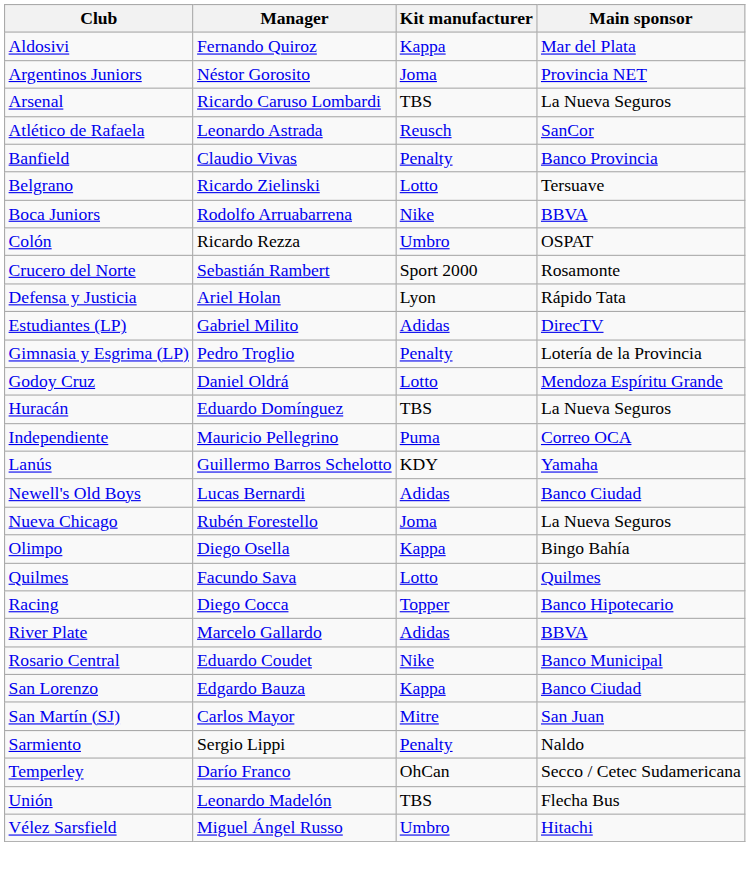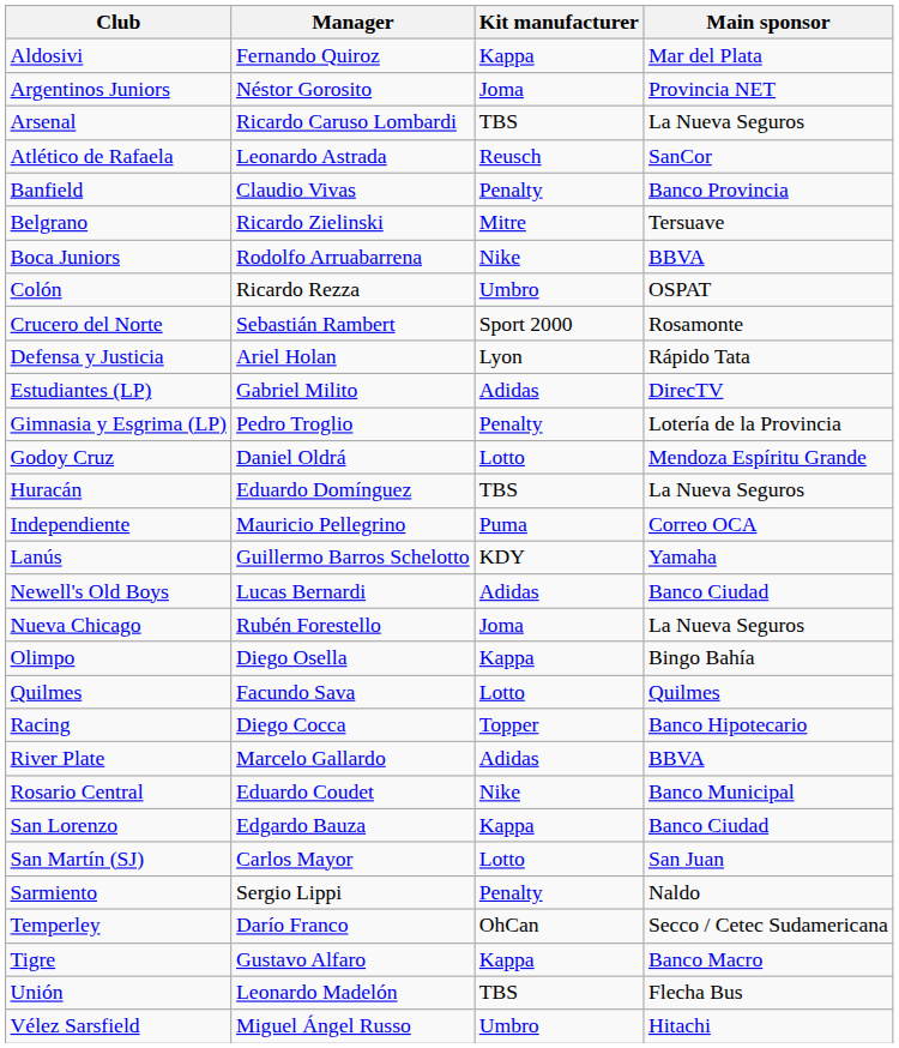 <table class="wikitable sortable">
 <tr>
 <th>Club</th>
 <th>Manager</th>
 <th>Kit manufacturer</th>
 <th>Main sponsor</th>
 </tr>
 <tr>
 <td><a href='#'>Aldosivi</a></td>
 <td> <a href='#'>Fernando Quiroz</a></td>
 <td><a href='#'>Kappa</a></td>
 <td><a href='#'>Mar del Plata</a></td>
 </tr>
 <tr>
 <td><a href='#'>Argentinos Juniors</a></td>
 <td> <a href='#'>Néstor Gorosito</a></td>
 <td><a href='#'>Joma</a></td>
 <td><a href='#'>Provincia NET</a></td>
 </tr>
 <tr>
 <td><a href='#'>Arsenal</a></td>
 <td> <a href='#'>Ricardo Caruso Lombardi</a></td>
 <td>TBS</td>
 <td>La Nueva Seguros</td>
 </tr>
 <tr>
 <td><a href='#'>Atlético de Rafaela</a></td>
 <td> <a href='#'>Leonardo Astrada</a></td>
 <td><a href='#'>Reusch</a></td>
 <td><a href='#'>SanCor</a></td>
 </tr>
 <tr>
 <td><a href='#'>Banfield</a></td>
 <td> <a href='#'>Claudio Vivas</a></td>
 <td><a href='#'>Penalty</a></td>
 <td><a href='#'>Banco Provincia</a></td>
 </tr>
 <tr>
 <td><a href='#'>Belgrano</a></td>
 <td> <a href='#'>Ricardo Zielinski</a></td>
-<td><a href='#'>Lotto</a></td>
+<td><a href='#'>Mitre</a></td>
 <td>Tersuave</td>
 </tr>
 <tr>
 <td><a href='#'>Boca Juniors</a></td>
 <td> <a href='#'>Rodolfo Arruabarrena</a></td>
 <td><a href='#'>Nike</a></td>
 <td><a href='#'>BBVA</a></td>
 </tr>
 <tr>
 <td><a href='#'>Colón</a></td>
 <td> Ricardo Rezza</td>
 <td><a href='#'>Umbro</a></td>
 <td>OSPAT</td>
 </tr>
 <tr>
 <td><a href='#'>Crucero del Norte</a></td>
 <td> <a href='#'>Sebastián Rambert</a></td>
 <td>Sport 2000</td>
 <td>Rosamonte</td>
 </tr>
 <tr>
 <td><a href='#'>Defensa y Justicia</a></td>
 <td> <a href='#'>Ariel Holan</a></td>
 <td>Lyon</td>
 <td>Rápido Tata</td>
 </tr>
 <tr>
 <td><a href='#'>Estudiantes (LP)</a></td>
 <td> <a href='#'>Gabriel Milito</a></td>
 <td><a href='#'>Adidas</a></td>
 <td><a href='#'>DirecTV</a></td>
 </tr>
 <tr>
 <td><a href='#'>Gimnasia y Esgrima (LP)</a></td>
 <td> <a href='#'>Pedro Troglio</a></td>
 <td><a href='#'>Penalty</a></td>
 <td>Lotería de la Provincia</td>
 </tr>
 <tr>
 <td><a href='#'>Godoy Cruz</a></td>
 <td> <a href='#'>Daniel Oldrá</a></td>
 <td><a href='#'>Lotto</a></td>
 <td><a href='#'>Mendoza Espíritu Grande</a></td>
 </tr>
 <tr>
 <td><a href='#'>Huracán</a></td>
 <td> <a href='#'>Eduardo Domínguez</a></td>
 <td>TBS</td>
 <td>La Nueva Seguros</td>
 </tr>
 <tr>
 <td><a href='#'>Independiente</a></td>
 <td> <a href='#'>Mauricio Pellegrino</a></td>
 <td><a href='#'>Puma</a></td>
 <td><a href='#'>Correo OCA</a></td>
 </tr>
 <tr>
 <td><a href='#'>Lanús</a></td>
 <td> <a href='#'>Guillermo Barros Schelotto</a></td>
 <td>KDY</td>
 <td><a href='#'>Yamaha</a></td>
 </tr>
 <tr>
 <td><a href='#'>Newell's Old Boys</a></td>
 <td> <a href='#'>Lucas Bernardi</a></td>
 <td><a href='#'>Adidas</a></td>
 <td><a href='#'>Banco Ciudad</a></td>
 </tr>
 <tr>
 <td><a href='#'>Nueva Chicago</a></td>
 <td> <a href='#'>Rubén Forestello</a></td>
 <td><a href='#'>Joma</a></td>
 <td>La Nueva Seguros</td>
 </tr>
 <tr>
 <td><a href='#'>Olimpo</a></td>
 <td> <a href='#'>Diego Osella</a></td>
 <td><a href='#'>Kappa</a></td>
 <td>Bingo Bahía</td>
 </tr>
 <tr>
 <td><a href='#'>Quilmes</a></td>
 <td> <a href='#'>Facundo Sava</a></td>
 <td><a href='#'>Lotto</a></td>
 <td><a href='#'>Quilmes</a></td>
 </tr>
 <tr>
 <td><a href='#'>Racing</a></td>
 <td> <a href='#'>Diego Cocca</a></td>
 <td><a href='#'>Topper</a></td>
 <td><a href='#'>Banco Hipotecario</a></td>
 </tr>
 <tr>
 <td><a href='#'>River Plate</a></td>
 <td> <a href='#'>Marcelo Gallardo</a></td>
 <td><a href='#'>Adidas</a></td>
 <td><a href='#'>BBVA</a></td>
 </tr>
 <tr>
 <td><a href='#'>Rosario Central</a></td>
 <td> <a href='#'>Eduardo Coudet</a></td>
 <td><a href='#'>Nike</a></td>
 <td><a href='#'>Banco Municipal</a></td>
 </tr>
 <tr>
 <td><a href='#'>San Lorenzo</a></td>
 <td> <a href='#'>Edgardo Bauza</a></td>
 <td><a href='#'>Kappa</a></td>
 <td><a href='#'>Banco Ciudad</a></td>
 </tr>
 <tr>
 <td><a href='#'>San Martín (SJ)</a></td>
 <td> <a href='#'>Carlos Mayor</a></td>
-<td><a href='#'>Mitre</a></td>
+<td><a href='#'>Lotto</a></td>
 <td><a href='#'>San Juan</a></td>
 </tr>
 <tr>
 <td><a href='#'>Sarmiento</a></td>
 <td> Sergio Lippi</td>
 <td><a href='#'>Penalty</a></td>
 <td>Naldo</td>
 </tr>
 <tr>
 <td><a href='#'>Temperley</a></td>
 <td> <a href='#'>Darío Franco</a></td>
 <td>OhCan</td>
 <td>Secco / Cetec Sudamericana</td>
 </tr>
 <tr>
+<td><a href='#'>Tigre</a></td>
+<td> <a href='#'>Gustavo Alfaro</a></td>
+<td><a href='#'>Kappa</a></td>
+<td><a href='#'>Banco Macro</a></td>
+</tr>
+<tr>
 <td><a href='#'>Unión</a></td>
 <td> <a href='#'>Leonardo Madelón</a></td>
 <td>TBS</td>
 <td>Flecha Bus</td>
 </tr>
 <tr>
 <td><a href='#'>Vélez Sarsfield</a></td>
 <td> <a href='#'>Miguel Ángel Russo</a></td>
 <td><a href='#'>Umbro</a></td>
 <td><a href='#'>Hitachi</a></td>
 </tr>
 </table>
